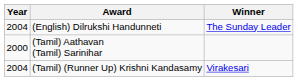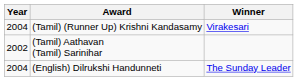 <table class="wikitable sortable mw-collapsible mw-collapsed">
 <tr>
 <th>Year</th>
 <th>Award</th>
 <th>Winner</th>
 </tr>
 <tr>
 <td>2004</td>
-<td>(English) Dilrukshi Handunneti</td>
-<td><a href='#'>The Sunday Leader</a></td>
+<td>(Tamil) (Runner Up) Krishni Kandasamy</td>
+<td><a href='#'>Virakesari</a></td>
 </tr>
 <tr>
-<td>2000</td>
+<td>2002</td>
 <td>(Tamil) Aathavan<br>(Tamil) Sarinihar</td>
 <td></td>
 </tr>
 <tr>
 <td>2004</td>
-<td>(Tamil) (Runner Up) Krishni Kandasamy</td>
-<td><a href='#'>Virakesari</a></td>
+<td>(English) Dilrukshi Handunneti</td>
+<td><a href='#'>The Sunday Leader</a></td>
 </tr>
 </table>
